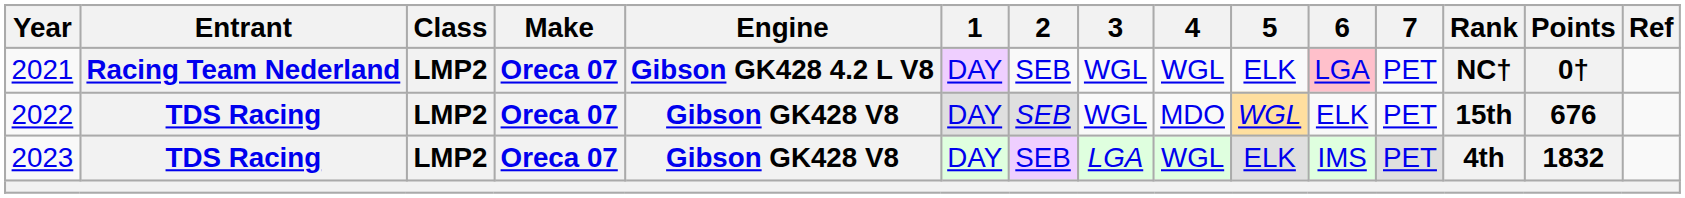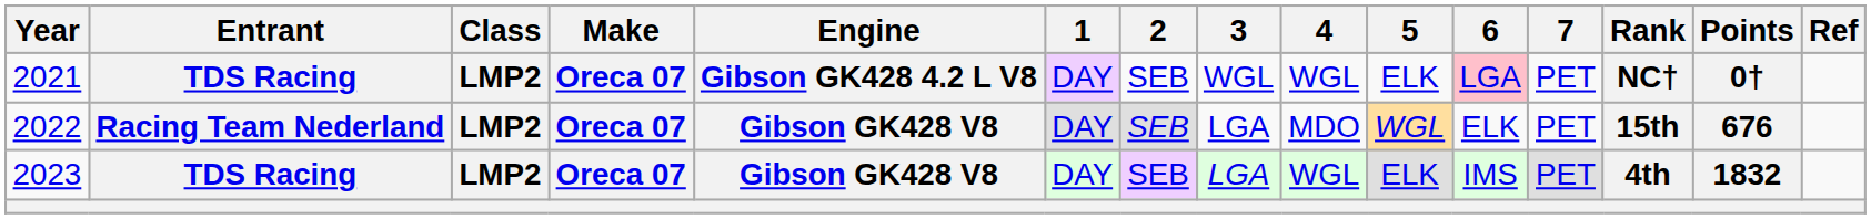 <table class="wikitable" style="text-align:center; font-size:85%">
 <tr>
 <th>Year</th>
 <th>Entrant</th>
 <th>Class</th>
 <th>Make</th>
 <th>Engine</th>
 <th>1</th>
 <th>2</th>
 <th>3</th>
 <th>4</th>
 <th>5</th>
 <th>6</th>
 <th>7</th>
 <th>Rank</th>
 <th>Points</th>
 <th>Ref</th>
 </tr>
 <tr>
 <td><a href='#'>2021</a></td>
-<th nowrap><a href='#'>Racing Team Nederland</a></th>
+<th nowrap><a href='#'>TDS Racing</a></th>
 <th>LMP2</th>
 <th nowrap><a href='#'>Oreca 07</a></th>
 <th nowrap><a href='#'>Gibson</a> GK428 4.2 L V8</th>
 <td style="background:#EFCFFF;"><a href='#'>DAY</a><br></td>
 <td><a href='#'>SEB</a></td>
 <td><a href='#'>WGL</a></td>
 <td><a href='#'>WGL</a></td>
 <td><a href='#'>ELK</a></td>
 <td style="background: pink;"><a href='#'>LGA</a></td>
 <td><a href='#'>PET</a></td>
 <th>NC†</th>
 <th>0†</th>
 <td></td>
 </tr>
 <tr>
 <td><a href='#'>2022</a></td>
-<th nowrap><a href='#'>TDS Racing</a></th>
+<th nowrap><a href='#'>Racing Team Nederland</a></th>
 <th>LMP2</th>
 <th nowrap><a href='#'>Oreca 07</a></th>
 <th nowrap><a href='#'>Gibson</a> GK428 V8</th>
 <td style="background:#DFDFDF;"><a href='#'>DAY</a><br></td>
 <td style="background:#DFDFDF;"><em><a href='#'>SEB</a></em><br></td>
-<td><a href='#'>WGL</a></td>
+<td><a href='#'>LGA</a></td>
 <td><a href='#'>MDO</a></td>
 <td style="background:#FFDF9F;"><em><a href='#'>WGL</a></em><br></td>
 <td><a href='#'>ELK</a></td>
 <td><a href='#'>PET</a></td>
 <th>15th</th>
 <th>676</th>
 <td></td>
 </tr>
 <tr>
 <td><a href='#'>2023</a></td>
 <th nowrap><a href='#'>TDS Racing</a></th>
 <th>LMP2</th>
 <th nowrap><a href='#'>Oreca 07</a></th>
 <th nowrap><a href='#'>Gibson</a> GK428 V8</th>
 <td style="background:#DFFFDF;"><a href='#'>DAY</a><br></td>
 <td style="background:#EFCFFF;"><a href='#'>SEB</a><br></td>
 <td style="background:#DFFFDF;"><em><a href='#'>LGA</a></em><br></td>
 <td style="background:#DFFFDF;"><a href='#'>WGL</a><br></td>
 <td style="background:#DFDFDF;"><a href='#'>ELK</a><br></td>
 <td style="background:#DFFFDF;"><a href='#'>IMS</a><br></td>
 <td style="background:#DFDFDF;"><a href='#'>PET</a><br></td>
 <th>4th</th>
 <th>1832</th>
 <td></td>
 </tr>
 <tr>
 <th colspan="15"></th>
 </tr>
 </table>
